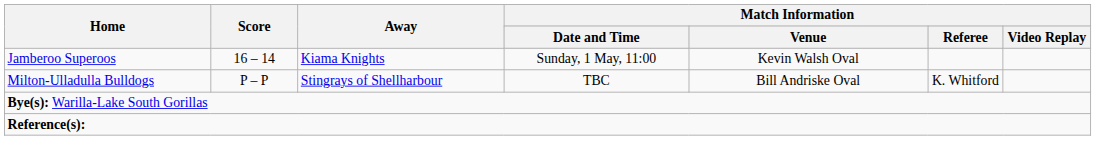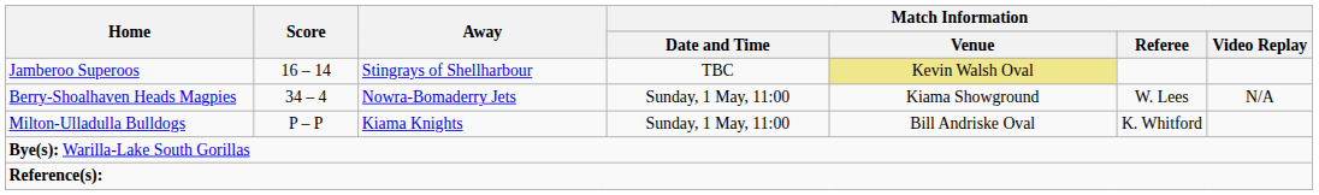 <table class="wikitable" width="100% text-align:center;">
 <tr>
 <th rowspan="2" width="19%">Home</th>
 <th rowspan="2" width="8%">Score</th>
 <th rowspan="2" width="19%">Away</th>
 <th colspan="4">Match Information</th>
 </tr>
 <tr bgcolor="#CCCCCC">
 <th width="17%">Date and Time</th>
 <th width="22%">Venue</th>
 <th>Referee</th>
 <th>Video Replay</th>
 </tr>
 <tr>
 <td> <a href='#'>Jamberoo Superoos</a></td>
 <td style="text-align:center;">16 – 14</td>
-<td> <a href='#'>Kiama Knights</a></td>
-<td style="text-align:center;">Sunday, 1 May, 11:00</td>
-<td style="text-align:center;">Kevin Walsh Oval</td>
+<td> <a href='#'>Stingrays of Shellharbour</a></td>
+<td style="text-align:center;">TBC</td>
+<td style="background: khaki; text-align:center;">Kevin Walsh Oval</td>
 <td style="text-align:center;"></td>
 <td style="text-align:center;"></td>
 </tr>
 <tr>
+<td> <a href='#'>Berry-Shoalhaven Heads Magpies</a></td>
+<td style="text-align:center;">34 – 4</td>
+<td> <a href='#'>Nowra-Bomaderry Jets</a></td>
+<td style="text-align:center;">Sunday, 1 May, 11:00</td>
+<td style="text-align:center;">Kiama Showground</td>
+<td style="text-align:center;">W. Lees</td>
+<td style="text-align:center;">N/A</td>
+</tr>
+<tr>
 <td> <a href='#'>Milton-Ulladulla Bulldogs</a></td>
 <td style="text-align:center;">P – P</td>
-<td> <a href='#'>Stingrays of Shellharbour</a></td>
-<td style="text-align:center;">TBC</td>
+<td> <a href='#'>Kiama Knights</a></td>
+<td style="text-align:center;">Sunday, 1 May, 11:00</td>
 <td style="text-align:center;">Bill Andriske Oval</td>
 <td style="text-align:center;">K. Whitford</td>
 <td style="text-align:center;"></td>
 </tr>
 <tr>
 <td colspan="7"><strong>Bye(s):</strong>  <a href='#'>Warilla-Lake South Gorillas</a></td>
 </tr>
 <tr>
 <td colspan="7"><strong>Reference(s):</strong></td>
 </tr>
 </table>
